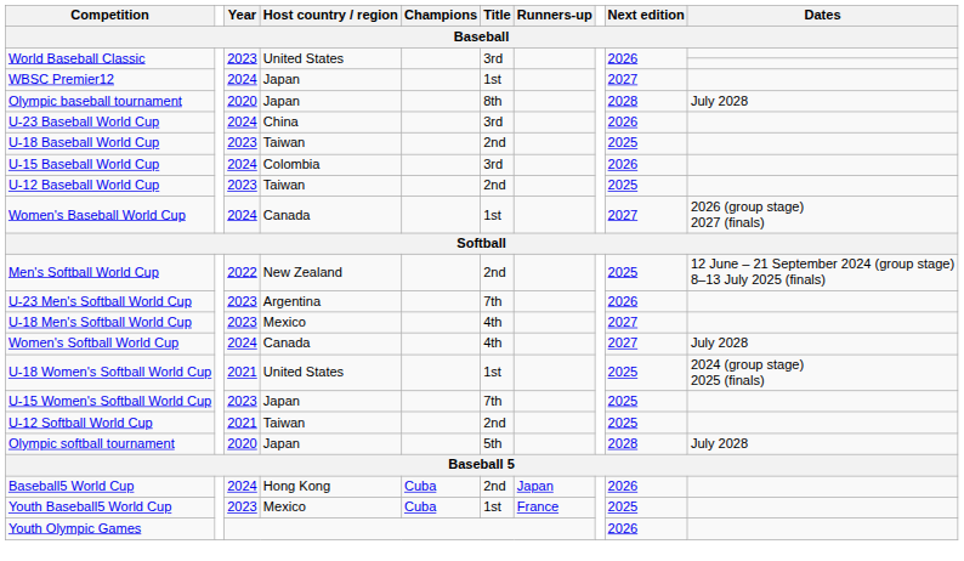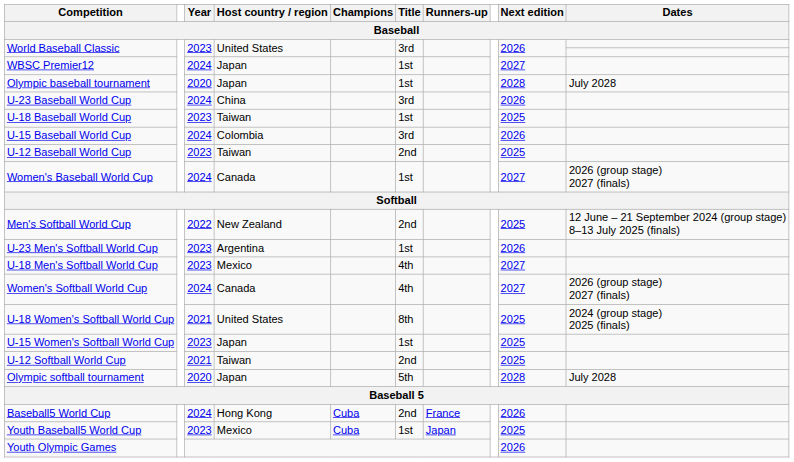 <table class="wikitable sortable">
 <tr>
 <th>Competition</th>
 <td width="1%" rowspan=1 style="background-color:#ffffff;"></td>
 <th>Year</th>
 <th>Host country / region</th>
 <th>Champions</th>
 <th>Title</th>
 <th>Runners-up</th>
 <td width="1%" rowspan=1 style="background-color:#ffffff;"></td>
 <th>Next edition</th>
 <th>Dates</th>
 </tr>
 <tr>
 <th colspan=10>Baseball</th>
 </tr>
 <tr>
 <td rowspan="2"><a href='#'>World Baseball Classic</a></td>
 <td width="1%" rowspan=9 style="background-color:#ffffff;"></td>
 <td rowspan=2><a href='#'>2023</a></td>
 <td rowspan=2>United States</td>
 <td rowspan=2></td>
 <td rowspan=2>3rd</td>
 <td rowspan=2></td>
 <td width="1%" rowspan=9 style="background-color:#ffffff;"></td>
 <td rowspan=2><a href='#'>2026</a></td>
 <td></td>
 </tr>
 <tr>
 <td></td>
 </tr>
 <tr>
 <td><a href='#'>WBSC Premier12</a></td>
 <td><a href='#'>2024</a></td>
 <td>Japan</td>
 <td></td>
 <td>1st</td>
 <td></td>
 <td><a href='#'>2027</a></td>
 <td></td>
 </tr>
 <tr>
 <td><a href='#'>Olympic baseball tournament</a></td>
 <td><a href='#'>2020</a></td>
 <td>Japan</td>
 <td></td>
-<td>8th</td>
+<td>1st</td>
 <td></td>
 <td><a href='#'>2028</a></td>
 <td>July 2028</td>
 </tr>
 <tr>
 <td><a href='#'>U-23 Baseball World Cup</a></td>
 <td><a href='#'>2024</a></td>
 <td>China</td>
 <td></td>
 <td>3rd</td>
 <td></td>
 <td><a href='#'>2026</a></td>
 <td></td>
 </tr>
 <tr>
 <td><a href='#'>U-18 Baseball World Cup</a></td>
 <td><a href='#'>2023</a></td>
 <td>Taiwan</td>
 <td></td>
-<td>2nd</td>
+<td>1st</td>
 <td></td>
 <td><a href='#'>2025</a></td>
 <td></td>
 </tr>
 <tr>
 <td><a href='#'>U-15 Baseball World Cup</a></td>
 <td><a href='#'>2024</a></td>
 <td>Colombia</td>
 <td></td>
 <td>3rd</td>
 <td></td>
 <td><a href='#'>2026</a></td>
 <td></td>
 </tr>
 <tr>
 <td><a href='#'>U-12 Baseball World Cup</a></td>
 <td><a href='#'>2023</a></td>
 <td>Taiwan</td>
 <td></td>
 <td>2nd</td>
 <td></td>
 <td><a href='#'>2025</a></td>
 <td></td>
 </tr>
 <tr>
 <td><a href='#'>Women's Baseball World Cup</a></td>
 <td><a href='#'>2024</a></td>
 <td>Canada</td>
 <td></td>
 <td>1st</td>
 <td></td>
 <td><a href='#'>2027</a></td>
 <td>2026 (group stage)<br>2027 (finals)</td>
 </tr>
 <tr>
 <th colspan=10>Softball</th>
 </tr>
 <tr>
 <td><a href='#'>Men's Softball World Cup</a></td>
 <td width="1%" rowspan=8 style="background-color:#ffffff;"></td>
 <td><a href='#'>2022</a></td>
 <td>New Zealand</td>
 <td></td>
 <td>2nd</td>
 <td></td>
 <td width="1%" rowspan=8 style="background-color:#ffffff;"></td>
 <td><a href='#'>2025</a></td>
 <td>12 June – 21 September 2024 (group stage)<br>8–13 July 2025 (finals)</td>
 </tr>
 <tr>
 <td><a href='#'>U-23 Men's Softball World Cup</a></td>
 <td><a href='#'>2023</a></td>
 <td>Argentina</td>
 <td></td>
-<td>7th</td>
+<td>1st</td>
 <td></td>
 <td><a href='#'>2026</a></td>
 <td></td>
 </tr>
 <tr>
 <td><a href='#'>U-18 Men's Softball World Cup</a></td>
 <td><a href='#'>2023</a></td>
 <td>Mexico</td>
 <td></td>
 <td>4th</td>
 <td></td>
 <td><a href='#'>2027</a></td>
 <td></td>
 </tr>
 <tr>
 <td><a href='#'>Women's Softball World Cup</a></td>
 <td><a href='#'>2024</a></td>
 <td>Canada</td>
 <td></td>
 <td>4th</td>
 <td></td>
 <td><a href='#'>2027</a></td>
-<td>July 2028</td>
+<td>2026 (group stage)<br>2027 (finals)</td>
 </tr>
 <tr>
 <td><a href='#'>U-18 Women's Softball World Cup</a></td>
 <td><a href='#'>2021</a></td>
 <td>United States</td>
 <td></td>
-<td>1st</td>
+<td>8th</td>
 <td></td>
 <td><a href='#'>2025</a></td>
 <td>2024 (group stage)<br>2025 (finals)</td>
 </tr>
 <tr>
 <td><a href='#'>U-15 Women's Softball World Cup</a></td>
 <td><a href='#'>2023</a></td>
 <td>Japan</td>
 <td></td>
-<td>7th</td>
+<td>1st</td>
 <td></td>
 <td><a href='#'>2025</a></td>
 <td></td>
 </tr>
 <tr>
 <td><a href='#'>U-12 Softball World Cup</a></td>
 <td><a href='#'>2021</a></td>
 <td>Taiwan</td>
 <td></td>
 <td>2nd</td>
 <td></td>
 <td><a href='#'>2025</a></td>
 <td></td>
 </tr>
 <tr>
 <td><a href='#'>Olympic softball tournament</a></td>
 <td><a href='#'>2020</a></td>
 <td>Japan</td>
 <td></td>
 <td>5th</td>
 <td></td>
 <td><a href='#'>2028</a></td>
 <td>July 2028</td>
 </tr>
 <tr>
 <th colspan=10>Baseball 5</th>
 </tr>
 <tr>
 <td><a href='#'>Baseball5 World Cup</a></td>
 <td width="1%" rowspan=3 style="background-color:#ffffff;"></td>
 <td><a href='#'>2024</a></td>
 <td>Hong Kong</td>
 <td> <a href='#'>Cuba</a></td>
 <td>2nd</td>
-<td> <a href='#'>Japan</a></td>
+<td> <a href='#'>France</a></td>
 <td width="1%" rowspan=3 style="background-color:#ffffff;"></td>
 <td><a href='#'>2026</a></td>
 <td></td>
 </tr>
 <tr>
 <td><a href='#'>Youth Baseball5 World Cup</a></td>
 <td><a href='#'>2023</a></td>
 <td>Mexico</td>
 <td> <a href='#'>Cuba</a></td>
 <td>1st</td>
-<td> <a href='#'>France</a></td>
+<td> <a href='#'>Japan</a></td>
 <td><a href='#'>2025</a></td>
 <td></td>
 </tr>
 <tr>
 <td><a href='#'>Youth Olympic Games</a></td>
 <td colspan=5></td>
 <td><a href='#'>2026</a></td>
 <td></td>
 </tr>
 </table>
